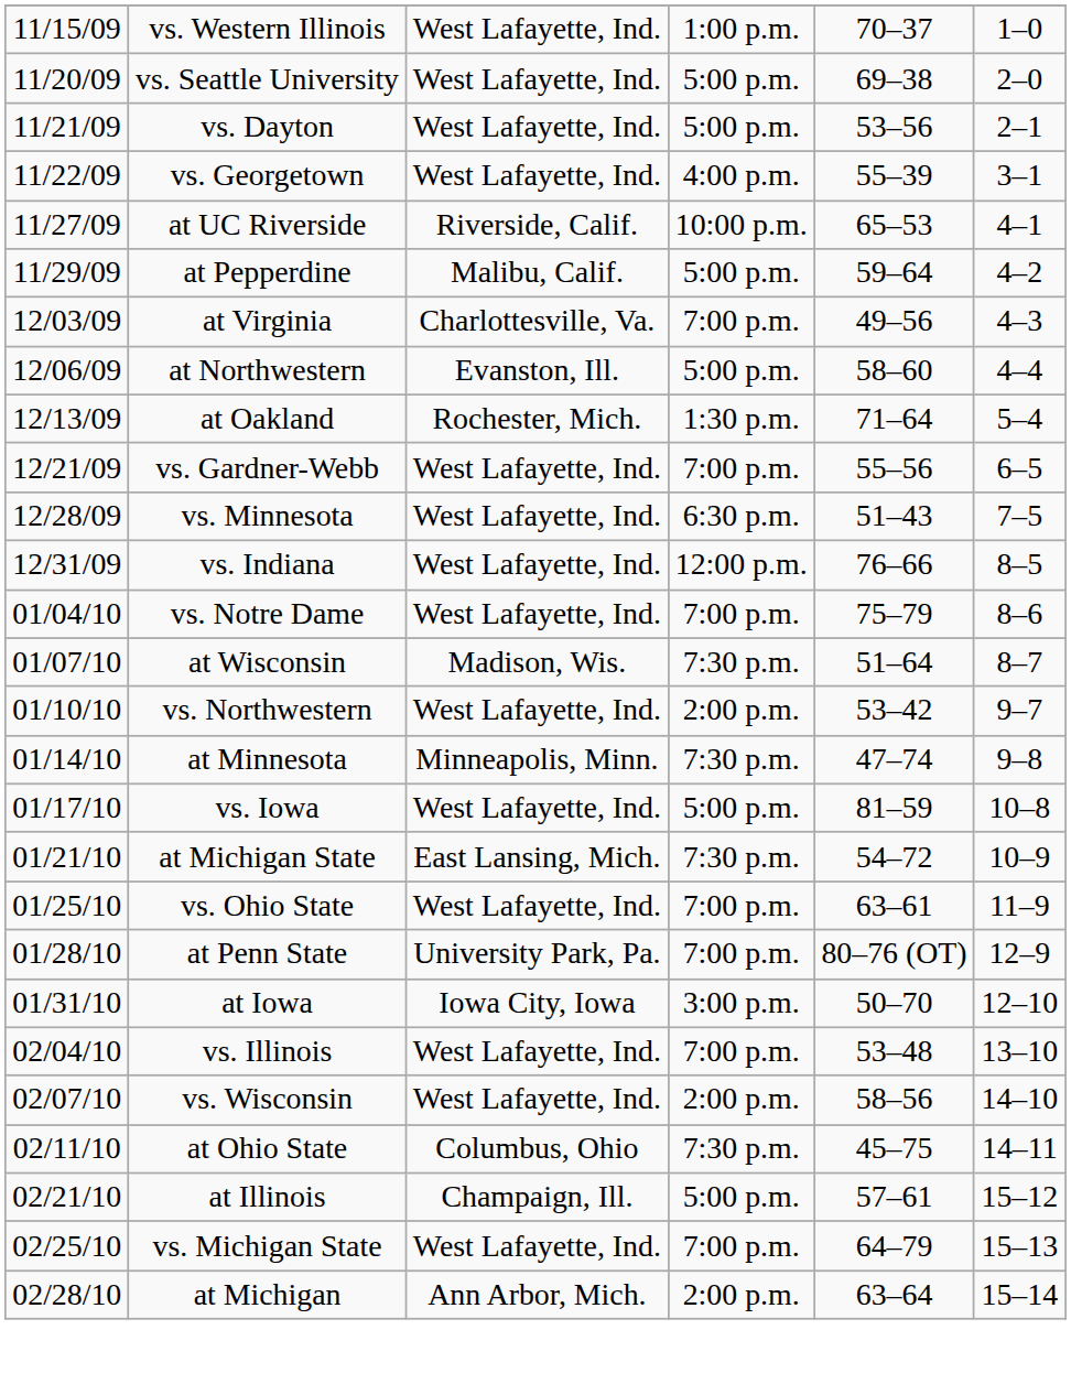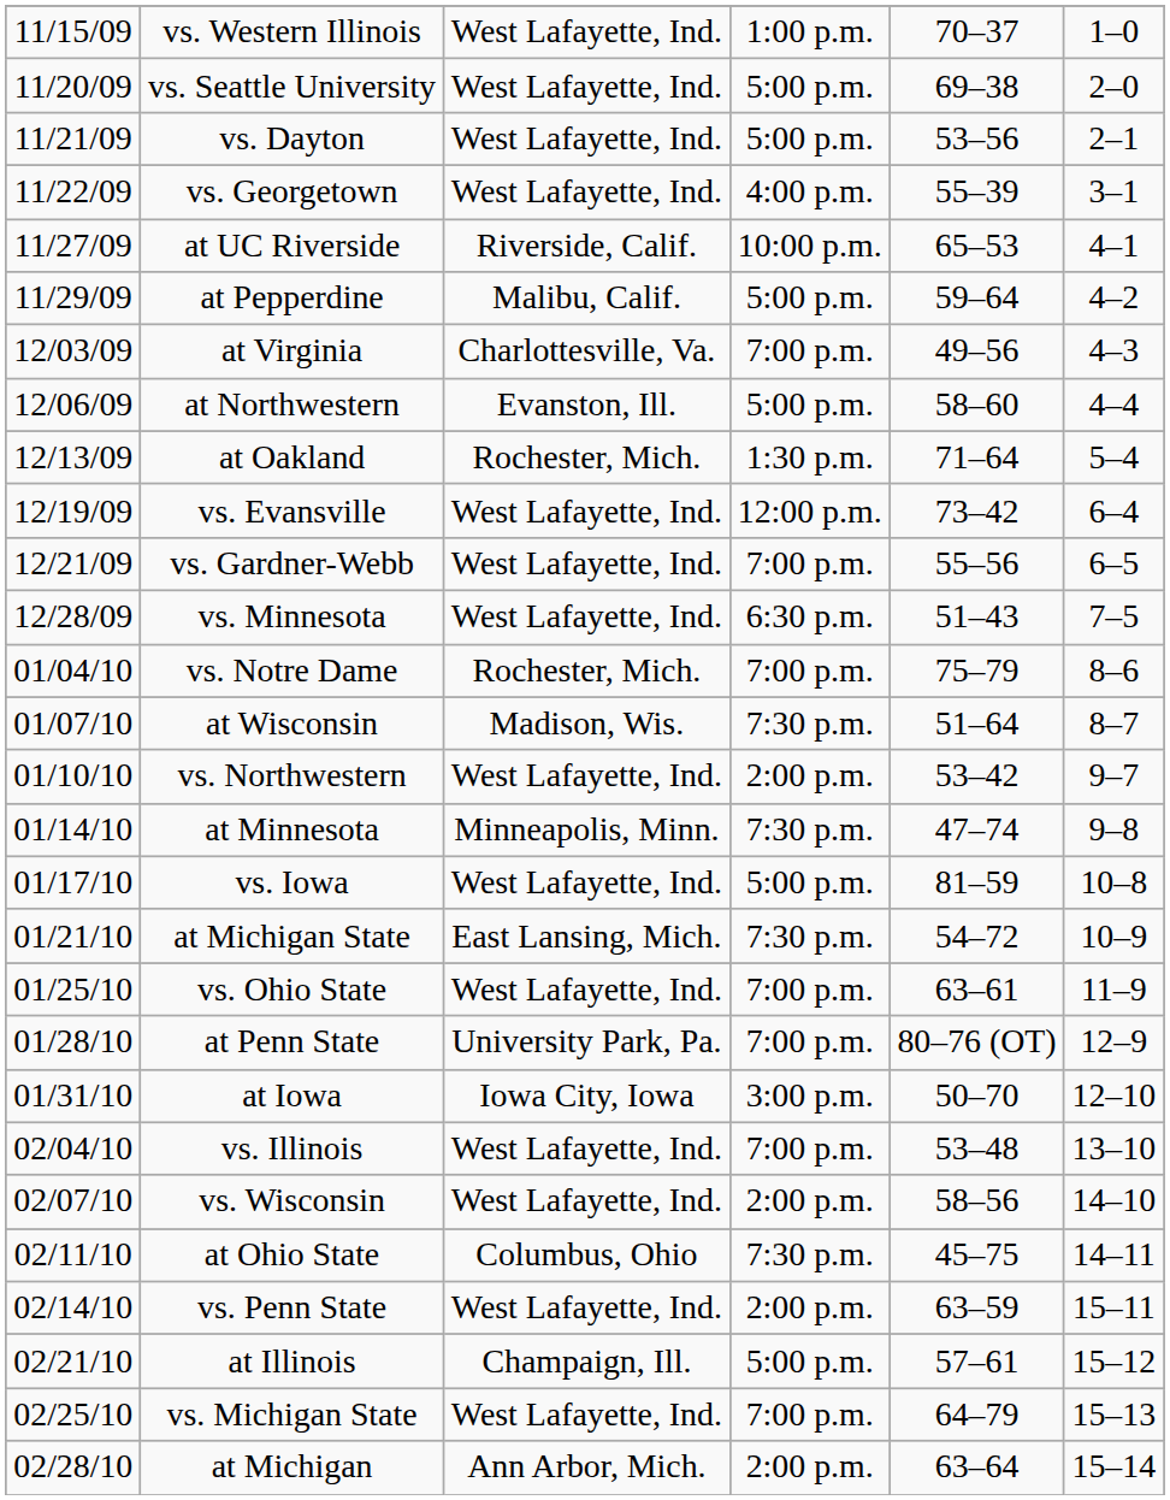 <table class="wikitable" style="text-align:center">
 <tr>
 </tr>
 <tr>
 <td>11/15/09</td>
 <td>vs. Western Illinois</td>
 <td>West Lafayette, Ind.</td>
 <td>1:00 p.m.</td>
 <td>70–37</td>
 <td>1–0</td>
 </tr>
 <tr>
 <td>11/20/09</td>
 <td>vs. Seattle University</td>
 <td>West Lafayette, Ind.</td>
 <td>5:00 p.m.</td>
 <td>69–38</td>
 <td>2–0</td>
 </tr>
 <tr>
 <td>11/21/09</td>
 <td>vs. Dayton</td>
 <td>West Lafayette, Ind.</td>
 <td>5:00 p.m.</td>
 <td>53–56</td>
 <td>2–1</td>
 </tr>
 <tr>
 <td>11/22/09</td>
 <td>vs. Georgetown</td>
 <td>West Lafayette, Ind.</td>
 <td>4:00 p.m.</td>
 <td>55–39</td>
 <td>3–1</td>
 </tr>
 <tr>
 <td>11/27/09</td>
 <td>at UC Riverside</td>
 <td>Riverside, Calif.</td>
 <td>10:00 p.m.</td>
 <td>65–53</td>
 <td>4–1</td>
 </tr>
 <tr>
 <td>11/29/09</td>
 <td>at Pepperdine</td>
 <td>Malibu, Calif.</td>
 <td>5:00 p.m.</td>
 <td>59–64</td>
 <td>4–2</td>
 </tr>
 <tr>
 <td>12/03/09</td>
 <td>at Virginia</td>
 <td>Charlottesville, Va.</td>
 <td>7:00 p.m.</td>
 <td>49–56</td>
 <td>4–3</td>
 </tr>
 <tr>
 <td>12/06/09</td>
 <td>at Northwestern</td>
 <td>Evanston, Ill.</td>
 <td>5:00 p.m.</td>
 <td>58–60</td>
 <td>4–4</td>
 </tr>
 <tr>
 <td>12/13/09</td>
 <td>at Oakland</td>
 <td>Rochester, Mich.</td>
 <td>1:30 p.m.</td>
 <td>71–64</td>
 <td>5–4</td>
 </tr>
 <tr>
+<td>12/19/09</td>
+<td>vs. Evansville</td>
+<td>West Lafayette, Ind.</td>
+<td>12:00 p.m.</td>
+<td>73–42</td>
+<td>6–4</td>
+</tr>
+<tr>
 <td>12/21/09</td>
 <td>vs. Gardner-Webb</td>
 <td>West Lafayette, Ind.</td>
 <td>7:00 p.m.</td>
 <td>55–56</td>
 <td>6–5</td>
 </tr>
 <tr>
 <td>12/28/09</td>
 <td>vs. Minnesota</td>
 <td>West Lafayette, Ind.</td>
 <td>6:30 p.m.</td>
 <td>51–43</td>
 <td>7–5</td>
 </tr>
 <tr>
-<td>12/31/09</td>
-<td>vs. Indiana</td>
-<td>West Lafayette, Ind.</td>
-<td>12:00 p.m.</td>
-<td>76–66</td>
-<td>8–5</td>
-</tr>
-<tr>
 <td>01/04/10</td>
 <td>vs. Notre Dame</td>
-<td>West Lafayette, Ind.</td>
+<td>Rochester, Mich.</td>
 <td>7:00 p.m.</td>
 <td>75–79</td>
 <td>8–6</td>
 </tr>
 <tr>
 <td>01/07/10</td>
 <td>at Wisconsin</td>
 <td>Madison, Wis.</td>
 <td>7:30 p.m.</td>
 <td>51–64</td>
 <td>8–7</td>
 </tr>
 <tr>
 <td>01/10/10</td>
 <td>vs. Northwestern</td>
 <td>West Lafayette, Ind.</td>
 <td>2:00 p.m.</td>
 <td>53–42</td>
 <td>9–7</td>
 </tr>
 <tr>
 <td>01/14/10</td>
 <td>at Minnesota</td>
 <td>Minneapolis, Minn.</td>
 <td>7:30 p.m.</td>
 <td>47–74</td>
 <td>9–8</td>
 </tr>
 <tr>
 <td>01/17/10</td>
 <td>vs. Iowa</td>
 <td>West Lafayette, Ind.</td>
 <td>5:00 p.m.</td>
 <td>81–59</td>
 <td>10–8</td>
 </tr>
 <tr>
 <td>01/21/10</td>
 <td>at Michigan State</td>
 <td>East Lansing, Mich.</td>
 <td>7:30 p.m.</td>
 <td>54–72</td>
 <td>10–9</td>
 </tr>
 <tr>
 <td>01/25/10</td>
 <td>vs. Ohio State</td>
 <td>West Lafayette, Ind.</td>
 <td>7:00 p.m.</td>
 <td>63–61</td>
 <td>11–9</td>
 </tr>
 <tr>
 <td>01/28/10</td>
 <td>at Penn State</td>
 <td>University Park, Pa.</td>
 <td>7:00 p.m.</td>
 <td>80–76 (OT)</td>
 <td>12–9</td>
 </tr>
 <tr>
 <td>01/31/10</td>
 <td>at Iowa</td>
 <td>Iowa City, Iowa</td>
 <td>3:00 p.m.</td>
 <td>50–70</td>
 <td>12–10</td>
 </tr>
 <tr>
 <td>02/04/10</td>
 <td>vs. Illinois</td>
 <td>West Lafayette, Ind.</td>
 <td>7:00 p.m.</td>
 <td>53–48</td>
 <td>13–10</td>
 </tr>
 <tr>
 <td>02/07/10</td>
 <td>vs. Wisconsin</td>
 <td>West Lafayette, Ind.</td>
 <td>2:00 p.m.</td>
 <td>58–56</td>
 <td>14–10</td>
 </tr>
 <tr>
 <td>02/11/10</td>
 <td>at Ohio State</td>
 <td>Columbus, Ohio</td>
 <td>7:30 p.m.</td>
 <td>45–75</td>
 <td>14–11</td>
 </tr>
 <tr>
+<td>02/14/10</td>
+<td>vs. Penn State</td>
+<td>West Lafayette, Ind.</td>
+<td>2:00 p.m.</td>
+<td>63–59</td>
+<td>15–11</td>
+</tr>
+<tr>
 <td>02/21/10</td>
 <td>at Illinois</td>
 <td>Champaign, Ill.</td>
 <td>5:00 p.m.</td>
 <td>57–61</td>
 <td>15–12</td>
 </tr>
 <tr>
 <td>02/25/10</td>
 <td>vs. Michigan State</td>
 <td>West Lafayette, Ind.</td>
 <td>7:00 p.m.</td>
 <td>64–79</td>
 <td>15–13</td>
 </tr>
 <tr>
 <td>02/28/10</td>
 <td>at Michigan</td>
 <td>Ann Arbor, Mich.</td>
 <td>2:00 p.m.</td>
 <td>63–64</td>
 <td>15–14</td>
 </tr>
 </table>
